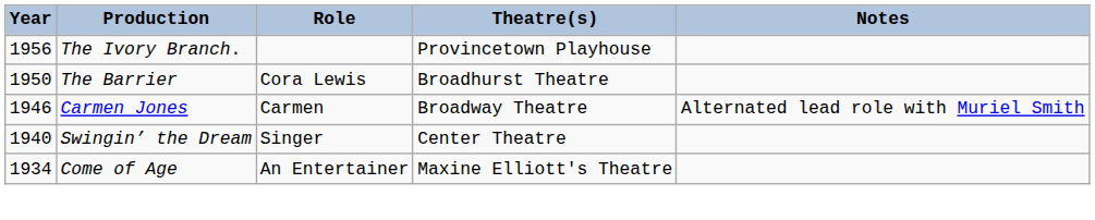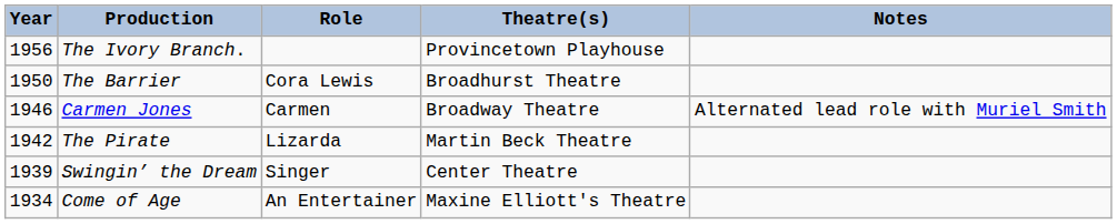 <table class="wikitable" style="font-size:90%;">
 <tr>
 <th style="background:#B0C4DE;">Year</th>
 <th style="background:#B0C4DE;">Production</th>
 <th style="background:#B0C4DE;">Role</th>
 <th style="background:#B0C4DE;">Theatre(s)</th>
 <th style="background:#B0C4DE;">Notes</th>
 </tr>
 <tr>
 <td>1956</td>
 <td><em>The Ivory Branch</em>.</td>
 <td></td>
 <td>Provincetown Playhouse</td>
 <td></td>
 </tr>
 <tr>
 <td>1950</td>
 <td><em>The Barrier</em></td>
 <td>Cora Lewis</td>
 <td>Broadhurst Theatre</td>
 <td></td>
 </tr>
 <tr>
 <td>1946</td>
 <td><em><a href='#'>Carmen Jones</a></em></td>
 <td>Carmen</td>
 <td>Broadway Theatre</td>
 <td>Alternated lead role with <a href='#'>Muriel Smith</a></td>
 </tr>
 <tr>
-<td>1940</td>
+<td>1942</td>
+<td><em>The Pirate</em></td>
+<td>Lizarda</td>
+<td>Martin Beck Theatre</td>
+<td></td>
+</tr>
+<tr>
+<td>1939</td>
 <td><em>Swingin’ the Dream</em></td>
 <td>Singer</td>
 <td>Center Theatre</td>
 <td></td>
 </tr>
 <tr>
 <td>1934</td>
 <td><em>Come of Age</em></td>
 <td>An Entertainer</td>
 <td>Maxine Elliott's Theatre</td>
 <td></td>
 </tr>
 </table>
